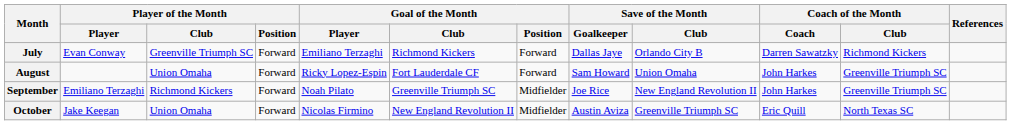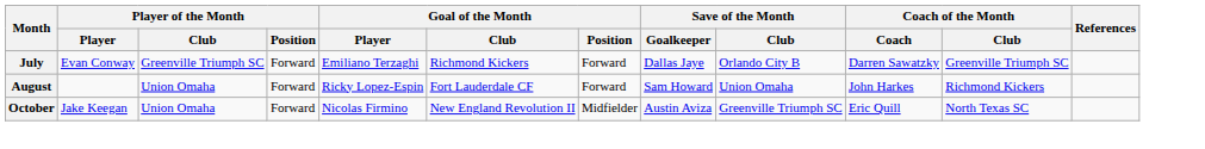 <table class="wikitable" style="font-size:74%">
 <tr>
 <th rowspan="2">Month</th>
 <th colspan="3">Player of the Month</th>
 <th colspan="3">Goal of the Month</th>
 <th colspan="2">Save of the Month</th>
 <th colspan="2">Coach of the Month</th>
 <th rowspan="2">References</th>
 </tr>
 <tr>
 <th>Player</th>
 <th>Club</th>
 <th>Position</th>
 <th>Player</th>
 <th>Club</th>
 <th>Position</th>
 <th>Goalkeeper</th>
 <th>Club</th>
 <th>Coach</th>
 <th>Club</th>
 </tr>
 <tr>
 <th>July</th>
 <td> <a href='#'>Evan Conway</a></td>
 <td><a href='#'>Greenville Triumph SC</a></td>
 <td>Forward</td>
 <td> <a href='#'>Emiliano Terzaghi</a></td>
 <td><a href='#'>Richmond Kickers</a></td>
 <td>Forward</td>
 <td> <a href='#'>Dallas Jaye</a></td>
 <td><a href='#'>Orlando City B</a></td>
 <td> <a href='#'>Darren Sawatzky</a></td>
-<td><a href='#'>Richmond Kickers</a></td>
+<td><a href='#'>Greenville Triumph SC</a></td>
 <td>   </td>
 </tr>
 <tr>
 <th>August</th>
 <td></td>
 <td><a href='#'>Union Omaha</a></td>
 <td>Forward</td>
 <td> <a href='#'>Ricky Lopez-Espin</a></td>
 <td><a href='#'>Fort Lauderdale CF</a></td>
 <td>Forward</td>
 <td> <a href='#'>Sam Howard</a></td>
 <td><a href='#'>Union Omaha</a></td>
 <td> <a href='#'>John Harkes</a></td>
-<td><a href='#'>Greenville Triumph SC</a></td>
-<td>   </td>
-</tr>
-<tr>
-<th>September</th>
-<td> <a href='#'>Emiliano Terzaghi</a></td>
 <td><a href='#'>Richmond Kickers</a></td>
-<td>Forward</td>
-<td> <a href='#'>Noah Pilato</a></td>
-<td><a href='#'>Greenville Triumph SC</a></td>
-<td>Midfielder</td>
-<td> <a href='#'>Joe Rice</a></td>
-<td><a href='#'>New England Revolution II</a></td>
-<td> <a href='#'>John Harkes</a></td>
-<td><a href='#'>Greenville Triumph SC</a></td>
 <td>   </td>
 </tr>
 <tr>
 <th>October</th>
 <td> <a href='#'>Jake Keegan</a></td>
 <td><a href='#'>Union Omaha</a></td>
 <td>Forward</td>
 <td> <a href='#'>Nicolas Firmino</a></td>
 <td><a href='#'>New England Revolution II</a></td>
 <td>Midfielder</td>
 <td> <a href='#'>Austin Aviza</a></td>
 <td><a href='#'>Greenville Triumph SC</a></td>
 <td> <a href='#'>Eric Quill</a></td>
 <td><a href='#'>North Texas SC</a></td>
 <td>   </td>
 </tr>
 </table>
